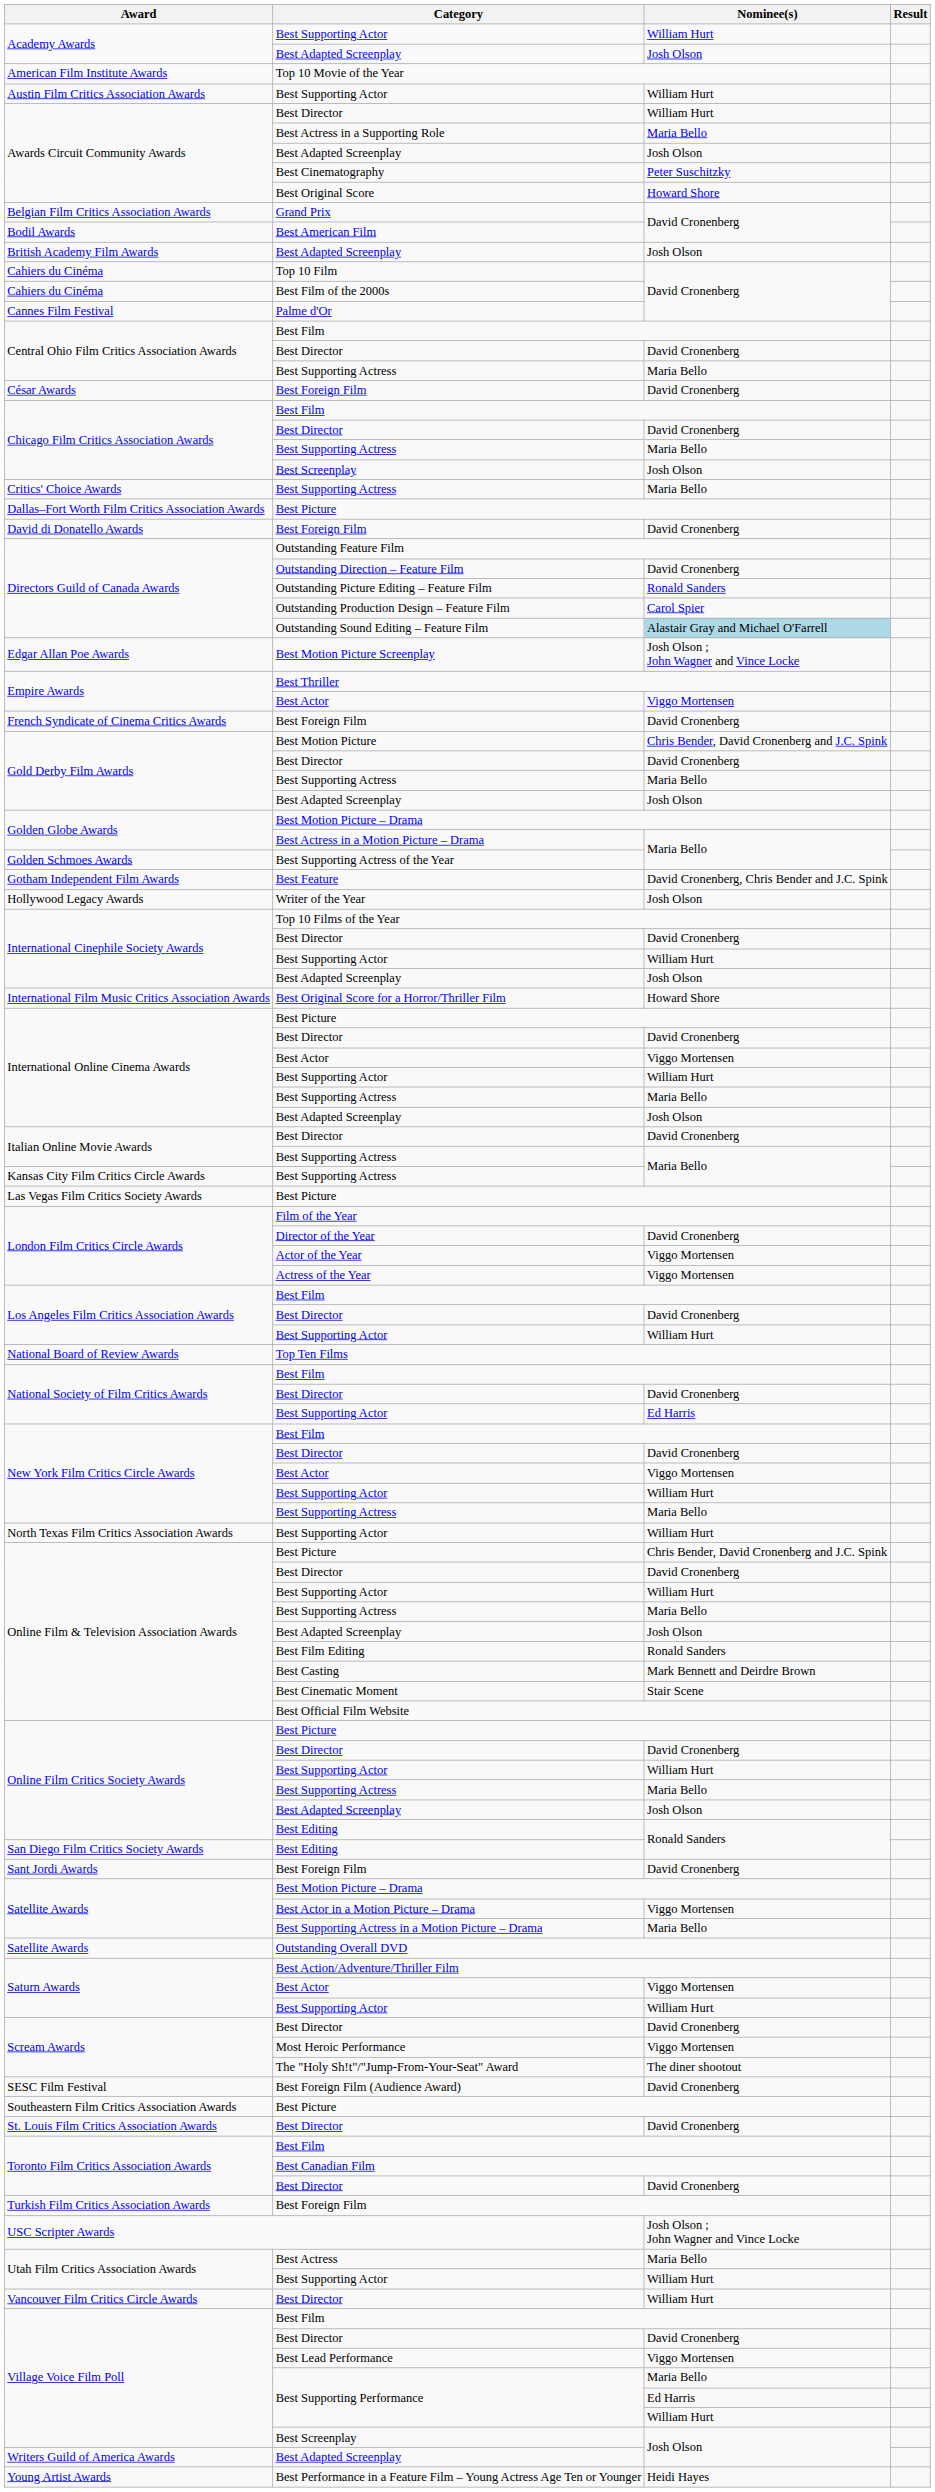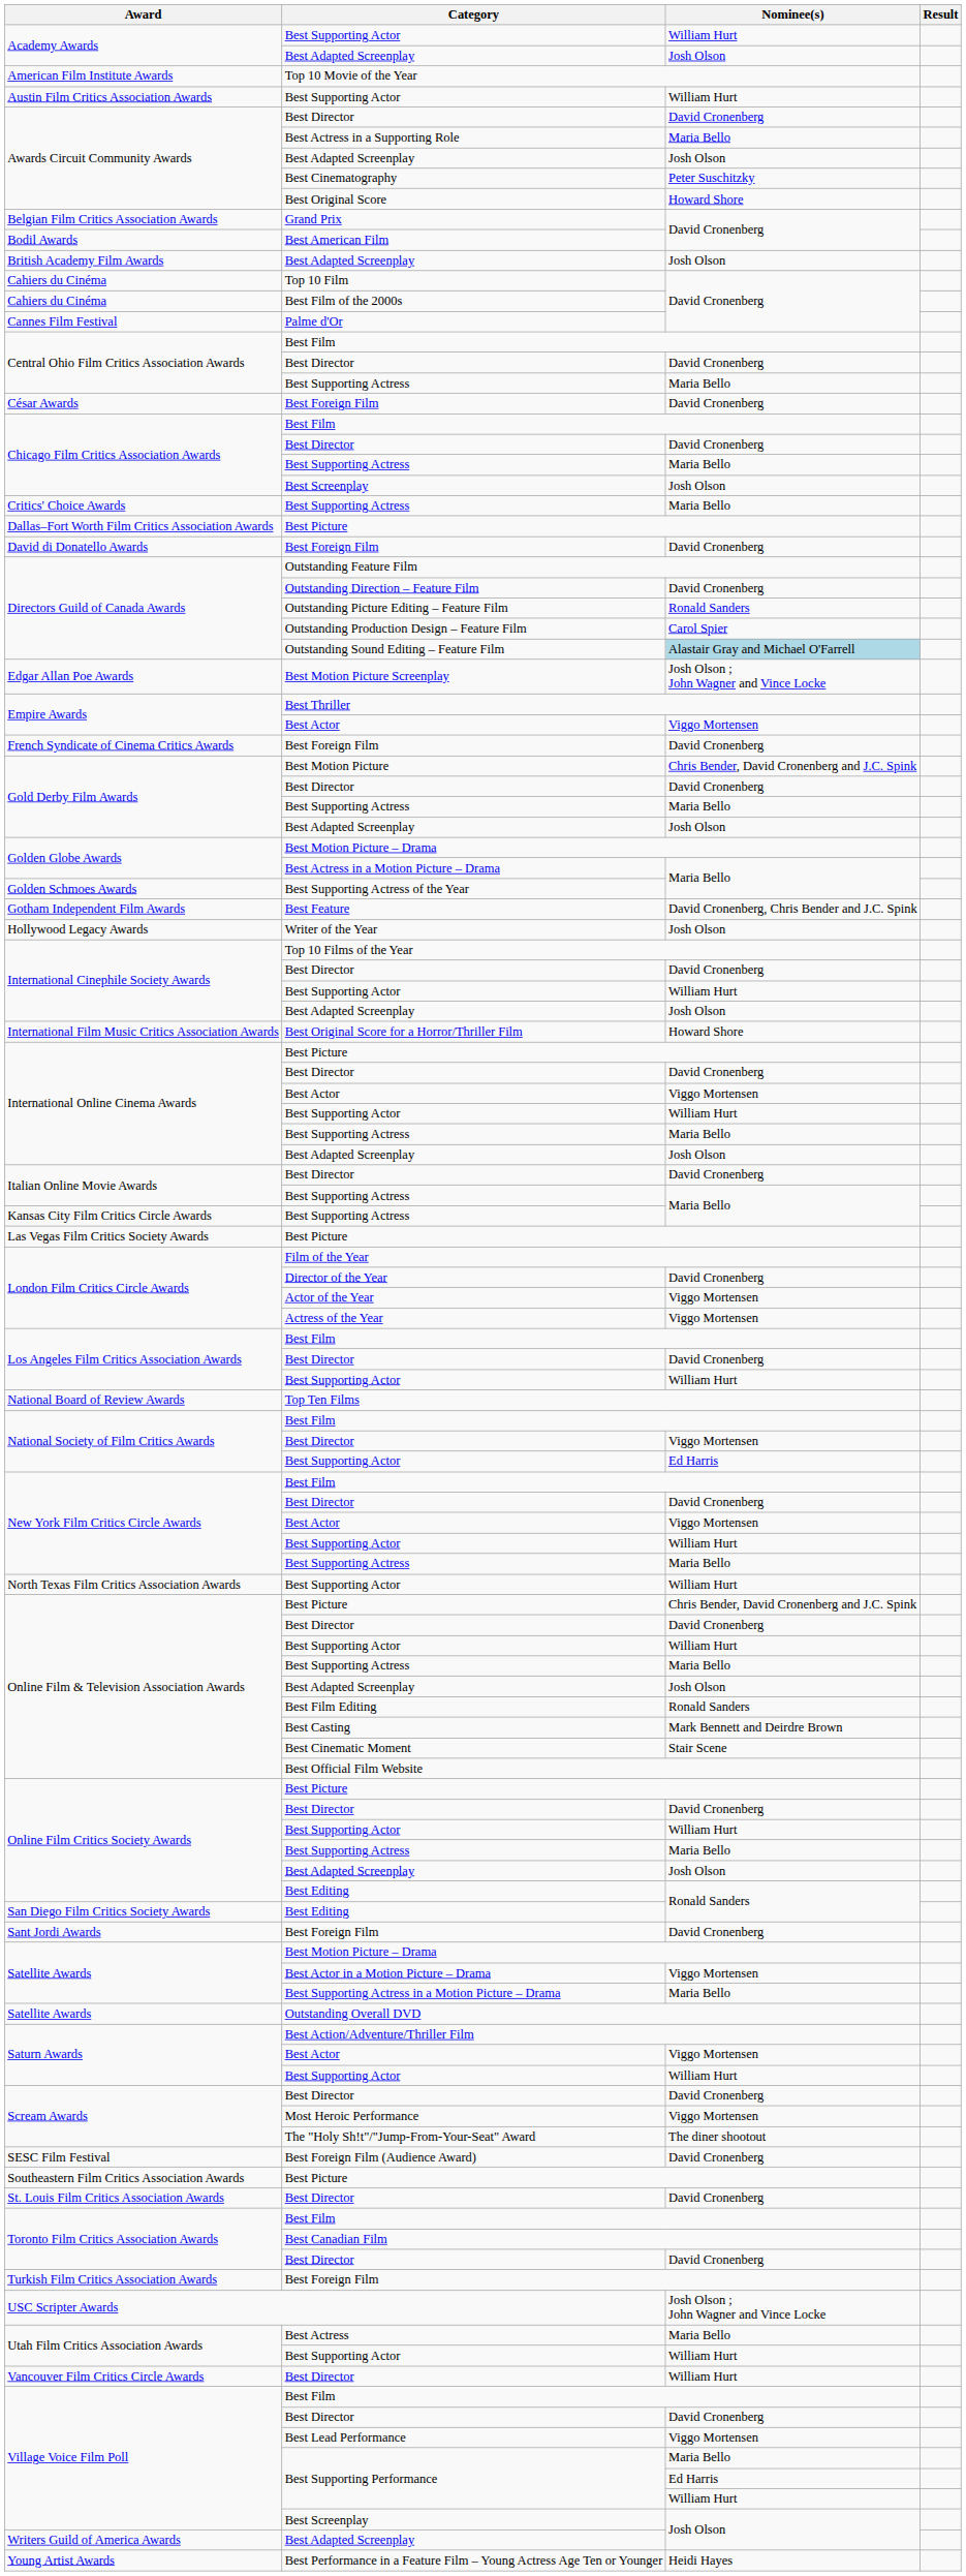 <table class="wikitable sortable">
 <tr>
 <th scope="col">Award</th>
 <th scope="col">Category</th>
 <th scope="col">Nominee(s)</th>
 <th scope="col">Result</th>
 </tr>
 <tr>
 <td rowspan="2"><a href='#'>Academy Awards</a></td>
 <td><a href='#'>Best Supporting Actor</a></td>
 <td><a href='#'>William Hurt</a></td>
 <td></td>
 </tr>
 <tr>
 <td><a href='#'>Best Adapted Screenplay</a></td>
 <td><a href='#'>Josh Olson</a></td>
 <td></td>
 </tr>
 <tr>
 <td><a href='#'>American Film Institute Awards</a></td>
 <td colspan="2">Top 10 Movie of the Year</td>
 <td></td>
 </tr>
 <tr>
 <td><a href='#'>Austin Film Critics Association Awards</a></td>
 <td>Best Supporting Actor</td>
 <td>William Hurt</td>
 <td></td>
 </tr>
 <tr>
 <td rowspan="5">Awards Circuit Community Awards</td>
 <td>Best Director</td>
-<td>William Hurt</td>
+<td><a href='#'>David Cronenberg</a></td>
 <td></td>
 </tr>
 <tr>
 <td>Best Actress in a Supporting Role</td>
 <td><a href='#'>Maria Bello</a></td>
 <td></td>
 </tr>
 <tr>
 <td>Best Adapted Screenplay</td>
 <td>Josh Olson</td>
 <td></td>
 </tr>
 <tr>
 <td>Best Cinematography</td>
 <td><a href='#'>Peter Suschitzky</a></td>
 <td></td>
 </tr>
 <tr>
 <td>Best Original Score</td>
 <td><a href='#'>Howard Shore</a></td>
 <td></td>
 </tr>
 <tr>
 <td><a href='#'>Belgian Film Critics Association Awards</a></td>
 <td><a href='#'>Grand Prix</a></td>
 <td rowspan="2">David Cronenberg</td>
 <td></td>
 </tr>
 <tr>
 <td><a href='#'>Bodil Awards</a></td>
 <td><a href='#'>Best American Film</a></td>
 <td></td>
 </tr>
 <tr>
 <td><a href='#'>British Academy Film Awards</a></td>
 <td><a href='#'>Best Adapted Screenplay</a></td>
 <td>Josh Olson</td>
 <td></td>
 </tr>
 <tr>
 <td><a href='#'>Cahiers du Cinéma</a> </td>
 <td>Top 10 Film</td>
 <td rowspan="3">David Cronenberg</td>
 <td></td>
 </tr>
 <tr>
 <td><a href='#'>Cahiers du Cinéma</a> </td>
 <td>Best Film of the 2000s</td>
 <td></td>
 </tr>
 <tr>
 <td><a href='#'>Cannes Film Festival</a></td>
 <td><a href='#'>Palme d'Or</a></td>
 <td></td>
 </tr>
 <tr>
 <td rowspan="3">Central Ohio Film Critics Association Awards</td>
 <td colspan="2">Best Film</td>
 <td></td>
 </tr>
 <tr>
 <td>Best Director</td>
 <td>David Cronenberg</td>
 <td></td>
 </tr>
 <tr>
 <td>Best Supporting Actress</td>
 <td>Maria Bello</td>
 <td></td>
 </tr>
 <tr>
 <td><a href='#'>César Awards</a></td>
 <td><a href='#'>Best Foreign Film</a></td>
 <td>David Cronenberg</td>
 <td></td>
 </tr>
 <tr>
 <td rowspan="4"><a href='#'>Chicago Film Critics Association Awards</a></td>
 <td colspan="2"><a href='#'>Best Film</a></td>
 <td></td>
 </tr>
 <tr>
 <td><a href='#'>Best Director</a></td>
 <td>David Cronenberg</td>
 <td></td>
 </tr>
 <tr>
 <td><a href='#'>Best Supporting Actress</a></td>
 <td>Maria Bello</td>
 <td></td>
 </tr>
 <tr>
 <td><a href='#'>Best Screenplay</a></td>
 <td>Josh Olson</td>
 <td></td>
 </tr>
 <tr>
 <td><a href='#'>Critics' Choice Awards</a></td>
 <td><a href='#'>Best Supporting Actress</a></td>
 <td>Maria Bello</td>
 <td></td>
 </tr>
 <tr>
 <td><a href='#'>Dallas–Fort Worth Film Critics Association Awards</a></td>
 <td colspan="2"><a href='#'>Best Picture</a></td>
 <td></td>
 </tr>
 <tr>
 <td><a href='#'>David di Donatello Awards</a></td>
 <td><a href='#'>Best Foreign Film</a></td>
 <td>David Cronenberg</td>
 <td></td>
 </tr>
 <tr>
 <td rowspan="5"><a href='#'>Directors Guild of Canada Awards</a></td>
 <td colspan="2">Outstanding Feature Film</td>
 <td></td>
 </tr>
 <tr>
 <td><a href='#'>Outstanding Direction – Feature Film</a></td>
 <td>David Cronenberg</td>
 <td></td>
 </tr>
 <tr>
 <td>Outstanding Picture Editing – Feature Film</td>
 <td><a href='#'>Ronald Sanders</a></td>
 <td></td>
 </tr>
 <tr>
 <td>Outstanding Production Design – Feature Film</td>
 <td><a href='#'>Carol Spier</a></td>
 <td></td>
 </tr>
 <tr>
 <td>Outstanding Sound Editing – Feature Film</td>
 <td style="background: lightblue;">Alastair Gray and Michael O'Farrell</td>
 <td></td>
 </tr>
 <tr>
 <td><a href='#'>Edgar Allan Poe Awards</a></td>
 <td><a href='#'>Best Motion Picture Screenplay</a></td>
 <td>Josh Olson ;<br><a href='#'>John Wagner</a> and <a href='#'>Vince Locke</a> </td>
 <td></td>
 </tr>
 <tr>
 <td rowspan="2"><a href='#'>Empire Awards</a></td>
 <td colspan="2"><a href='#'>Best Thriller</a></td>
 <td></td>
 </tr>
 <tr>
 <td><a href='#'>Best Actor</a></td>
 <td><a href='#'>Viggo Mortensen</a></td>
 <td></td>
 </tr>
 <tr>
 <td><a href='#'>French Syndicate of Cinema Critics Awards</a></td>
 <td>Best Foreign Film</td>
 <td>David Cronenberg</td>
 <td></td>
 </tr>
 <tr>
 <td rowspan="4"><a href='#'>Gold Derby Film Awards</a></td>
 <td>Best Motion Picture</td>
 <td><a href='#'>Chris Bender</a>, David Cronenberg and <a href='#'>J.C. Spink</a></td>
 <td></td>
 </tr>
 <tr>
 <td>Best Director</td>
 <td>David Cronenberg</td>
 <td></td>
 </tr>
 <tr>
 <td>Best Supporting Actress</td>
 <td>Maria Bello</td>
 <td></td>
 </tr>
 <tr>
 <td>Best Adapted Screenplay</td>
 <td>Josh Olson</td>
 <td></td>
 </tr>
 <tr>
 <td rowspan="2"><a href='#'>Golden Globe Awards</a></td>
 <td colspan="2"><a href='#'>Best Motion Picture – Drama</a></td>
 <td></td>
 </tr>
 <tr>
 <td><a href='#'>Best Actress in a Motion Picture – Drama</a></td>
 <td rowspan="2">Maria Bello</td>
 <td></td>
 </tr>
 <tr>
 <td><a href='#'>Golden Schmoes Awards</a></td>
 <td>Best Supporting Actress of the Year</td>
 <td></td>
 </tr>
 <tr>
 <td><a href='#'>Gotham Independent Film Awards</a></td>
 <td><a href='#'>Best Feature</a></td>
 <td>David Cronenberg, Chris Bender and J.C. Spink</td>
 <td></td>
 </tr>
 <tr>
 <td>Hollywood Legacy Awards</td>
 <td>Writer of the Year</td>
 <td>Josh Olson</td>
 <td></td>
 </tr>
 <tr>
 <td rowspan="4"><a href='#'>International Cinephile Society Awards</a></td>
 <td colspan="2">Top 10 Films of the Year</td>
 <td></td>
 </tr>
 <tr>
 <td>Best Director</td>
 <td>David Cronenberg</td>
 <td></td>
 </tr>
 <tr>
 <td>Best Supporting Actor</td>
 <td>William Hurt</td>
 <td></td>
 </tr>
 <tr>
 <td>Best Adapted Screenplay</td>
 <td>Josh Olson</td>
 <td></td>
 </tr>
 <tr>
 <td><a href='#'>International Film Music Critics Association Awards</a></td>
 <td><a href='#'>Best Original Score for a Horror/Thriller Film</a></td>
 <td>Howard Shore</td>
 <td></td>
 </tr>
 <tr>
 <td rowspan="6">International Online Cinema Awards</td>
 <td colspan="2">Best Picture</td>
 <td></td>
 </tr>
 <tr>
 <td>Best Director</td>
 <td>David Cronenberg</td>
 <td></td>
 </tr>
 <tr>
 <td>Best Actor</td>
 <td>Viggo Mortensen</td>
 <td></td>
 </tr>
 <tr>
 <td>Best Supporting Actor</td>
 <td>William Hurt</td>
 <td></td>
 </tr>
 <tr>
 <td>Best Supporting Actress</td>
 <td>Maria Bello</td>
 <td></td>
 </tr>
 <tr>
 <td>Best Adapted Screenplay</td>
 <td>Josh Olson</td>
 <td></td>
 </tr>
 <tr>
 <td rowspan="2">Italian Online Movie Awards</td>
 <td>Best Director</td>
 <td>David Cronenberg</td>
 <td></td>
 </tr>
 <tr>
 <td>Best Supporting Actress</td>
 <td rowspan="2">Maria Bello</td>
 <td></td>
 </tr>
 <tr>
 <td>Kansas City Film Critics Circle Awards</td>
 <td>Best Supporting Actress</td>
 <td></td>
 </tr>
 <tr>
 <td>Las Vegas Film Critics Society Awards</td>
 <td colspan="2">Best Picture</td>
 <td></td>
 </tr>
 <tr>
 <td rowspan="4"><a href='#'>London Film Critics Circle Awards</a></td>
 <td colspan="2"><a href='#'>Film of the Year</a></td>
 <td></td>
 </tr>
 <tr>
 <td><a href='#'>Director of the Year</a></td>
 <td>David Cronenberg</td>
 <td></td>
 </tr>
 <tr>
 <td><a href='#'>Actor of the Year</a></td>
 <td>Viggo Mortensen</td>
 <td></td>
 </tr>
 <tr>
 <td><a href='#'>Actress of the Year</a></td>
 <td>Viggo Mortensen</td>
 <td></td>
 </tr>
 <tr>
 <td rowspan="3"><a href='#'>Los Angeles Film Critics Association Awards</a></td>
 <td colspan="2"><a href='#'>Best Film</a></td>
 <td></td>
 </tr>
 <tr>
 <td><a href='#'>Best Director</a></td>
 <td>David Cronenberg</td>
 <td></td>
 </tr>
 <tr>
 <td><a href='#'>Best Supporting Actor</a></td>
 <td>William Hurt</td>
 <td></td>
 </tr>
 <tr>
 <td><a href='#'>National Board of Review Awards</a></td>
 <td colspan="2"><a href='#'>Top Ten Films</a></td>
 <td></td>
 </tr>
 <tr>
 <td rowspan="3"><a href='#'>National Society of Film Critics Awards</a></td>
 <td colspan="2"><a href='#'>Best Film</a></td>
 <td></td>
 </tr>
 <tr>
 <td><a href='#'>Best Director</a></td>
-<td>David Cronenberg</td>
+<td>Viggo Mortensen</td>
 <td></td>
 </tr>
 <tr>
 <td><a href='#'>Best Supporting Actor</a></td>
 <td><a href='#'>Ed Harris</a></td>
 <td></td>
 </tr>
 <tr>
 <td rowspan="5"><a href='#'>New York Film Critics Circle Awards</a></td>
 <td colspan="2"><a href='#'>Best Film</a></td>
 <td></td>
 </tr>
 <tr>
 <td><a href='#'>Best Director</a></td>
 <td>David Cronenberg</td>
 <td></td>
 </tr>
 <tr>
 <td><a href='#'>Best Actor</a></td>
 <td>Viggo Mortensen</td>
 <td></td>
 </tr>
 <tr>
 <td><a href='#'>Best Supporting Actor</a></td>
 <td>William Hurt</td>
 <td></td>
 </tr>
 <tr>
 <td><a href='#'>Best Supporting Actress</a></td>
 <td>Maria Bello</td>
 <td></td>
 </tr>
 <tr>
 <td>North Texas Film Critics Association Awards</td>
 <td>Best Supporting Actor</td>
 <td>William Hurt</td>
 <td></td>
 </tr>
 <tr>
 <td rowspan="9">Online Film & Television Association Awards</td>
 <td>Best Picture</td>
 <td>Chris Bender, David Cronenberg and J.C. Spink</td>
 <td></td>
 </tr>
 <tr>
 <td>Best Director</td>
 <td>David Cronenberg</td>
 <td></td>
 </tr>
 <tr>
 <td>Best Supporting Actor</td>
 <td>William Hurt</td>
 <td></td>
 </tr>
 <tr>
 <td>Best Supporting Actress</td>
 <td>Maria Bello</td>
 <td></td>
 </tr>
 <tr>
 <td>Best Adapted Screenplay</td>
 <td>Josh Olson</td>
 <td></td>
 </tr>
 <tr>
 <td>Best Film Editing</td>
 <td>Ronald Sanders</td>
 <td></td>
 </tr>
 <tr>
 <td>Best Casting</td>
 <td>Mark Bennett and Deirdre Brown</td>
 <td></td>
 </tr>
 <tr>
 <td>Best Cinematic Moment</td>
 <td>Stair Scene</td>
 <td></td>
 </tr>
 <tr>
 <td colspan="2">Best Official Film Website</td>
 <td></td>
 </tr>
 <tr>
 <td rowspan="6"><a href='#'>Online Film Critics Society Awards</a></td>
 <td colspan="2"><a href='#'>Best Picture</a></td>
 <td></td>
 </tr>
 <tr>
 <td><a href='#'>Best Director</a></td>
 <td>David Cronenberg</td>
 <td></td>
 </tr>
 <tr>
 <td><a href='#'>Best Supporting Actor</a></td>
 <td>William Hurt</td>
 <td></td>
 </tr>
 <tr>
 <td><a href='#'>Best Supporting Actress</a></td>
 <td>Maria Bello</td>
 <td></td>
 </tr>
 <tr>
 <td><a href='#'>Best Adapted Screenplay</a></td>
 <td>Josh Olson</td>
 <td></td>
 </tr>
 <tr>
 <td><a href='#'>Best Editing</a></td>
 <td rowspan="2">Ronald Sanders</td>
 <td></td>
 </tr>
 <tr>
 <td><a href='#'>San Diego Film Critics Society Awards</a></td>
 <td><a href='#'>Best Editing</a></td>
 <td></td>
 </tr>
 <tr>
 <td><a href='#'>Sant Jordi Awards</a></td>
 <td>Best Foreign Film</td>
 <td>David Cronenberg</td>
 <td></td>
 </tr>
 <tr>
 <td rowspan="3"><a href='#'>Satellite Awards </a></td>
 <td colspan="2"><a href='#'>Best Motion Picture – Drama</a></td>
 <td></td>
 </tr>
 <tr>
 <td><a href='#'>Best Actor in a Motion Picture – Drama</a></td>
 <td>Viggo Mortensen</td>
 <td></td>
 </tr>
 <tr>
 <td><a href='#'>Best Supporting Actress in a Motion Picture – Drama</a></td>
 <td>Maria Bello</td>
 <td></td>
 </tr>
 <tr>
 <td><a href='#'>Satellite Awards </a></td>
 <td colspan="2"><a href='#'>Outstanding Overall DVD</a></td>
 <td></td>
 </tr>
 <tr>
 <td rowspan="3"><a href='#'>Saturn Awards</a></td>
 <td colspan="2"><a href='#'>Best Action/Adventure/Thriller Film</a></td>
 <td></td>
 </tr>
 <tr>
 <td><a href='#'>Best Actor</a></td>
 <td>Viggo Mortensen</td>
 <td></td>
 </tr>
 <tr>
 <td><a href='#'>Best Supporting Actor</a></td>
 <td>William Hurt</td>
 <td></td>
 </tr>
 <tr>
 <td rowspan="3"><a href='#'>Scream Awards</a></td>
 <td>Best Director</td>
 <td>David Cronenberg</td>
 <td></td>
 </tr>
 <tr>
 <td>Most Heroic Performance</td>
 <td>Viggo Mortensen</td>
 <td></td>
 </tr>
 <tr>
 <td>The "Holy Sh!t"/"Jump-From-Your-Seat" Award</td>
 <td>The diner shootout</td>
 <td></td>
 </tr>
 <tr>
 <td>SESC Film Festival</td>
 <td>Best Foreign Film (Audience Award)</td>
 <td>David Cronenberg</td>
 <td></td>
 </tr>
 <tr>
 <td>Southeastern Film Critics Association Awards</td>
 <td colspan="2">Best Picture</td>
 <td></td>
 </tr>
 <tr>
 <td><a href='#'>St. Louis Film Critics Association Awards</a></td>
 <td><a href='#'>Best Director</a></td>
 <td>David Cronenberg</td>
 <td></td>
 </tr>
 <tr>
 <td rowspan="3"><a href='#'>Toronto Film Critics Association Awards</a></td>
 <td colspan="2"><a href='#'>Best Film</a></td>
 <td></td>
 </tr>
 <tr>
 <td colspan="2"><a href='#'>Best Canadian Film</a></td>
 <td></td>
 </tr>
 <tr>
 <td><a href='#'>Best Director</a></td>
 <td>David Cronenberg</td>
 <td></td>
 </tr>
 <tr>
 <td><a href='#'>Turkish Film Critics Association Awards</a></td>
 <td colspan="2">Best Foreign Film</td>
 <td></td>
 </tr>
 <tr>
 <td colspan="2"><a href='#'>USC Scripter Awards</a></td>
 <td>Josh Olson ;<br>John Wagner and Vince Locke </td>
 <td></td>
 </tr>
 <tr>
 <td rowspan="2">Utah Film Critics Association Awards</td>
 <td>Best Actress</td>
 <td>Maria Bello</td>
 <td></td>
 </tr>
 <tr>
 <td>Best Supporting Actor</td>
 <td>William Hurt</td>
 <td></td>
 </tr>
 <tr>
 <td><a href='#'>Vancouver Film Critics Circle Awards</a></td>
 <td><a href='#'>Best Director</a></td>
 <td>William Hurt</td>
 <td></td>
 </tr>
 <tr>
 <td rowspan="7"><a href='#'>Village Voice Film Poll</a></td>
 <td colspan="2">Best Film</td>
 <td></td>
 </tr>
 <tr>
 <td>Best Director</td>
 <td>David Cronenberg</td>
 <td></td>
 </tr>
 <tr>
 <td>Best Lead Performance</td>
 <td>Viggo Mortensen</td>
 <td></td>
 </tr>
 <tr>
 <td rowspan="3">Best Supporting Performance</td>
 <td>Maria Bello</td>
 <td></td>
 </tr>
 <tr>
 <td>Ed Harris</td>
 <td></td>
 </tr>
 <tr>
 <td>William Hurt</td>
 <td></td>
 </tr>
 <tr>
 <td>Best Screenplay</td>
 <td rowspan="2">Josh Olson</td>
 <td></td>
 </tr>
 <tr>
 <td><a href='#'>Writers Guild of America Awards</a></td>
 <td><a href='#'>Best Adapted Screenplay</a></td>
 <td></td>
 </tr>
 <tr>
 <td><a href='#'>Young Artist Awards</a></td>
 <td>Best Performance in a Feature Film – Young Actress Age Ten or Younger</td>
 <td>Heidi Hayes</td>
 <td></td>
 </tr>
 </table>
